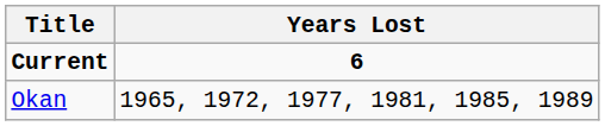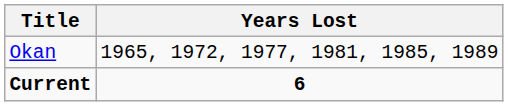 <table class="wikitable">
 <tr>
 <th>Title</th>
 <th>Years Lost</th>
 </tr>
 <tr>
+<td>  <a href='#'>Okan</a></td>
+<td>1965, 1972, 1977, 1981, 1985, 1989</td>
+</tr>
+<tr>
 <td align="center"><strong>Current</strong></td>
 <td align="center"><strong>6</strong></td>
 </tr>
-<tr>
-<td>  <a href='#'>Okan</a></td>
-<td>1965, 1972, 1977, 1981, 1985, 1989</td>
-</tr>
 </table>
